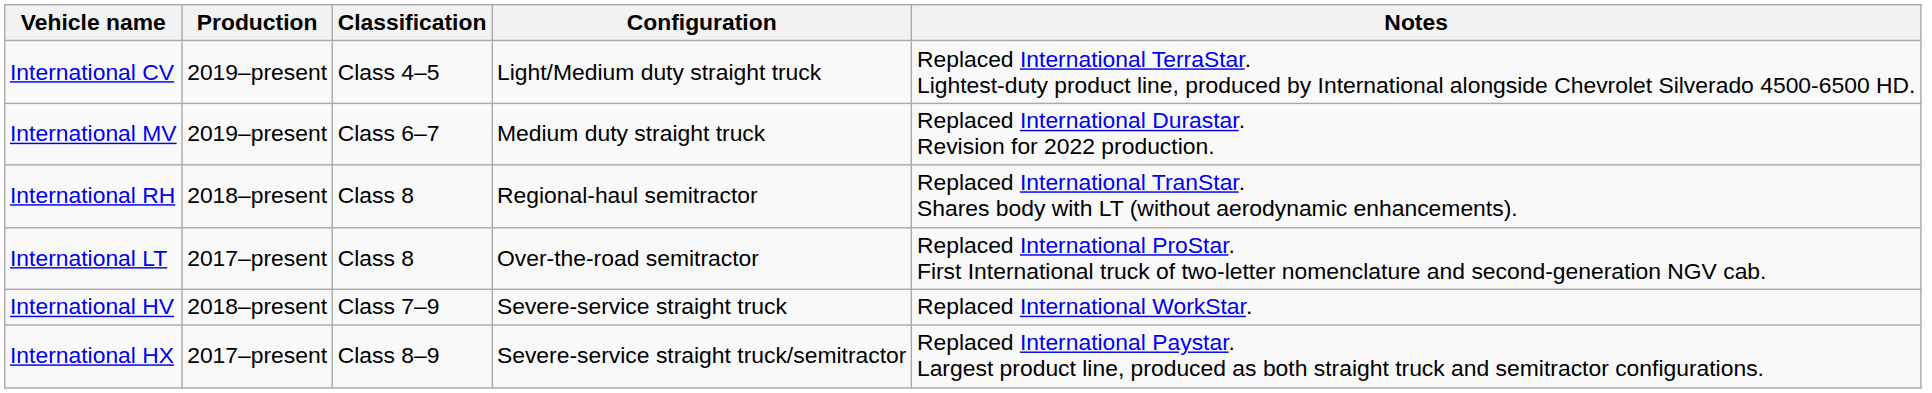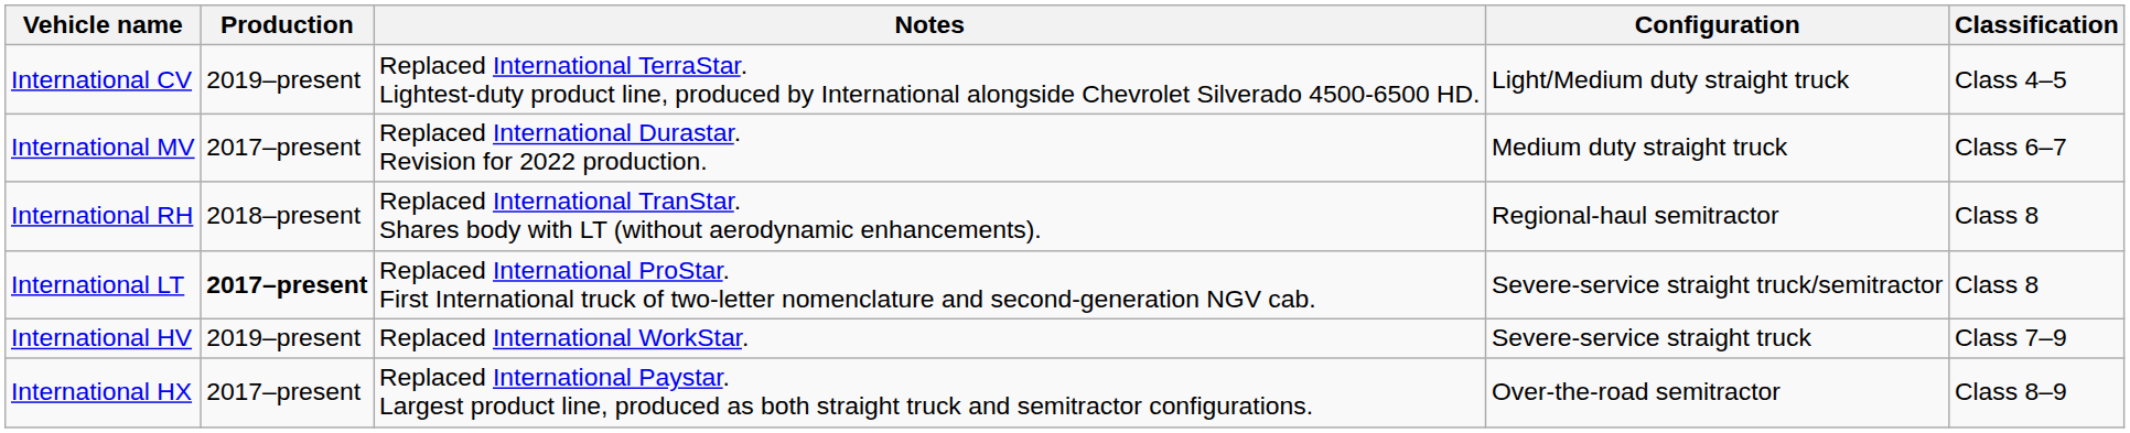 <table class="wikitable">
 <tr>
 <th>Vehicle name</th>
 <th>Production</th>
+<th>Notes</th>
+<th>Configuration</th>
 <th>Classification</th>
-<th>Configuration</th>
-<th>Notes</th>
 </tr>
 <tr>
 <td><a href='#'>International CV</a></td>
 <td>2019–present</td>
+<td>Replaced <a href='#'>International TerraStar</a>.<br>Lightest-duty product line, produced by International alongside Chevrolet Silverado 4500-6500 HD.</td>
+<td>Light/Medium duty straight truck</td>
 <td>Class 4–5</td>
-<td>Light/Medium duty straight truck</td>
-<td>Replaced <a href='#'>International TerraStar</a>.<br>Lightest-duty product line, produced by International alongside Chevrolet Silverado 4500-6500 HD.</td>
 </tr>
 <tr>
 <td><a href='#'>International MV</a></td>
-<td>2019–present</td>
+<td>2017–present</td>
+<td>Replaced <a href='#'>International Durastar</a>.<br>Revision for 2022 production.<br></td>
+<td>Medium duty straight truck</td>
 <td>Class 6–7</td>
-<td>Medium duty straight truck</td>
-<td>Replaced <a href='#'>International Durastar</a>.<br>Revision for 2022 production.<br></td>
 </tr>
 <tr>
 <td><a href='#'>International RH</a></td>
 <td>2018–present</td>
+<td>Replaced <a href='#'>International TranStar</a>.<br>Shares body with LT (without aerodynamic enhancements).</td>
+<td>Regional-haul semitractor</td>
 <td>Class 8</td>
-<td>Regional-haul semitractor</td>
-<td>Replaced <a href='#'>International TranStar</a>.<br>Shares body with LT (without aerodynamic enhancements).</td>
 </tr>
 <tr>
 <td><a href='#'>International LT</a></td>
-<td>2017–present</td>
+<td><strong>2017–present</strong></td>
+<td>Replaced <a href='#'>International ProStar</a>.<br>First International truck of two-letter nomenclature and second-generation NGV cab.</td>
+<td>Severe-service straight truck/semitractor</td>
 <td>Class 8</td>
-<td>Over-the-road semitractor</td>
-<td>Replaced <a href='#'>International ProStar</a>.<br>First International truck of two-letter nomenclature and second-generation NGV cab.</td>
 </tr>
 <tr>
 <td><a href='#'>International HV</a></td>
-<td>2018–present</td>
+<td>2019–present</td>
+<td>Replaced <a href='#'>International WorkStar</a>.<br></td>
+<td>Severe-service straight truck</td>
 <td>Class 7–9</td>
-<td>Severe-service straight truck</td>
-<td>Replaced <a href='#'>International WorkStar</a>.<br></td>
 </tr>
 <tr>
 <td><a href='#'>International HX</a></td>
 <td>2017–present</td>
+<td>Replaced <a href='#'>International Paystar</a>.<br>Largest product line, produced as both straight truck and semitractor configurations.</td>
+<td>Over-the-road semitractor</td>
 <td>Class 8–9</td>
-<td>Severe-service straight truck/semitractor</td>
-<td>Replaced <a href='#'>International Paystar</a>.<br>Largest product line, produced as both straight truck and semitractor configurations.</td>
 </tr>
 </table>
